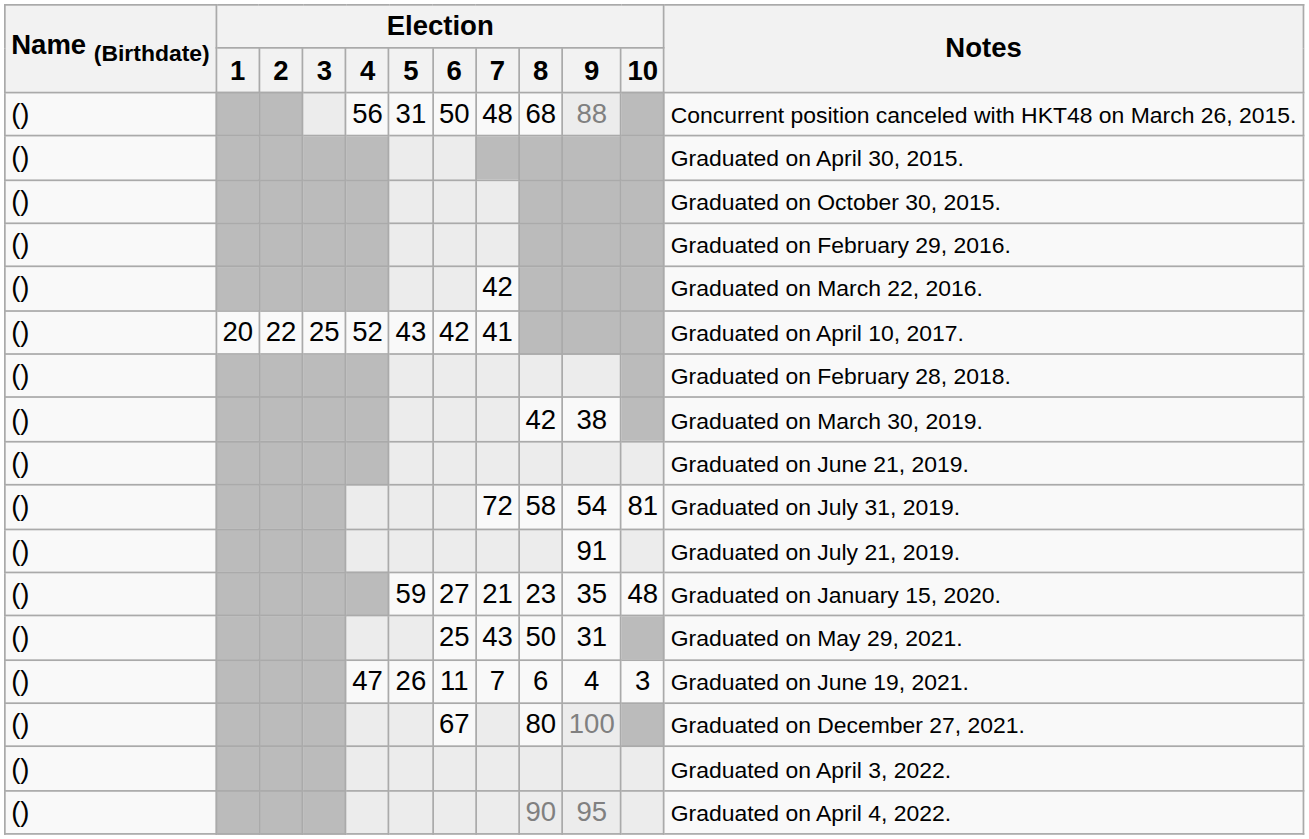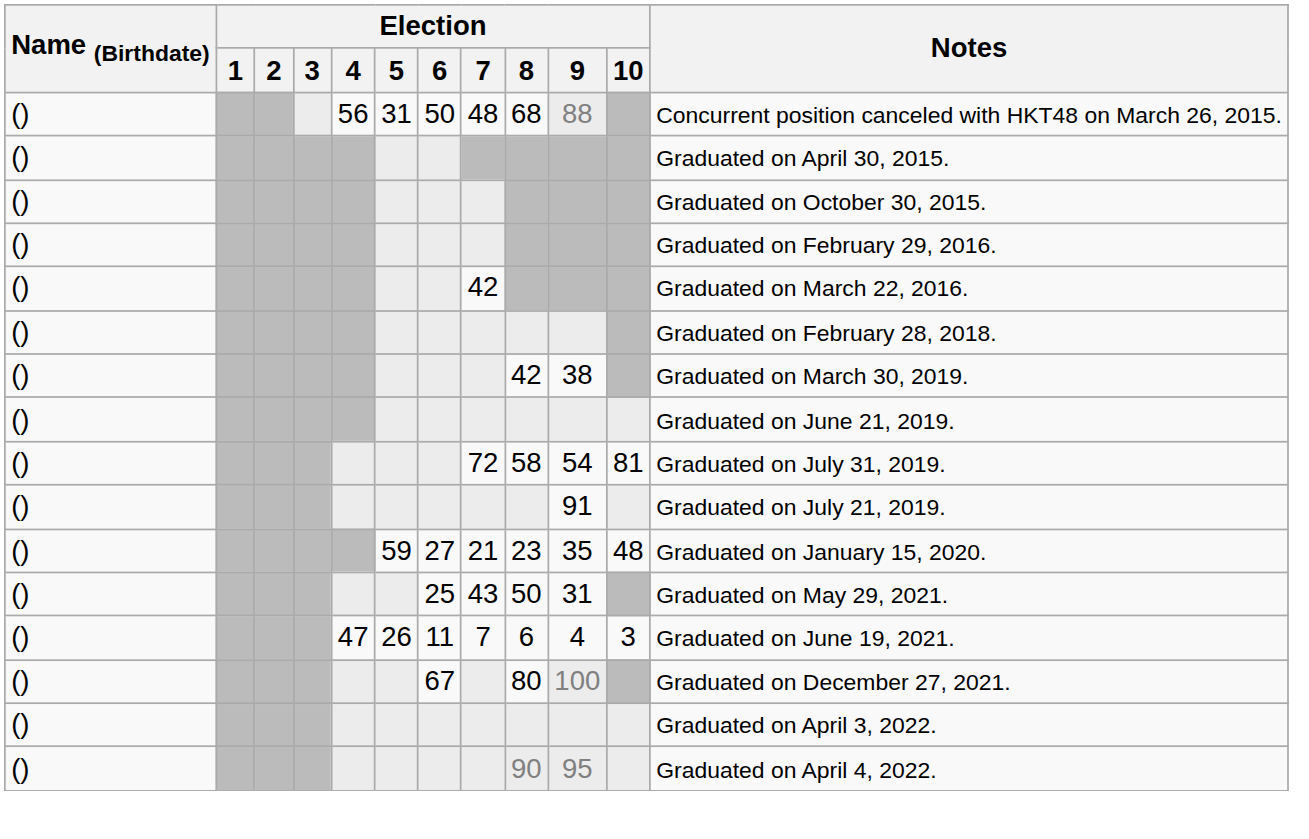 <table class="wikitable" style="text-align:center;">
 <tr>
 <th rowspan="2">Name <sub>(Birthdate)</sub></th>
 <th colspan="10">Election</th>
 <th rowspan="2">Notes</th>
 </tr>
 <tr>
 <th style="width:15px;">1</th>
 <th style="width:15px;">2</th>
 <th style="width:15px;">3</th>
 <th style="width:15px;">4</th>
 <th style="width:15px;">5</th>
 <th style="width:15px;">6</th>
 <th style="width:15px;">7</th>
 <th style="width:15px;">8</th>
 <th style="width:15px;">9</th>
 <th style="width:15px;">10</th>
 </tr>
 <tr>
 <td style="text-align:left;" data-sort-value="Kimoto, Kanon">  ()</td>
 <td style="background:#bbb;"> </td>
 <td style="background:#bbb;"> </td>
 <td style="background:#ececec; color:gray;"></td>
 <td>56</td>
 <td>31</td>
 <td>50</td>
 <td>48</td>
 <td>68</td>
 <td style="background:#ececec; color:gray;">88</td>
 <td style="background:#bbb;"> </td>
 <td style="text-align:left;"><small>Concurrent position canceled with HKT48 on March 26, 2015.</small></td>
 </tr>
 <tr>
 <td style="text-align:left;" data-sort-value="Kusaba, Manami">  ()</td>
 <td style="background:#bbb;"> </td>
 <td style="background:#bbb;"> </td>
 <td style="background:#bbb;"> </td>
 <td style="background:#bbb;"> </td>
 <td style="background:#ececec; color:gray;"></td>
 <td style="background:#ececec; color:gray;"></td>
 <td style="background:#bbb;"> </td>
 <td style="background:#bbb;"> </td>
 <td style="background:#bbb;"> </td>
 <td style="background:#bbb;"> </td>
 <td style="text-align:left;"><small>Graduated on April 30, 2015.</small></td>
 </tr>
 <tr>
 <td style="text-align:left;" data-sort-value="Goto, Izumi">  ()</td>
 <td style="background:#bbb;"> </td>
 <td style="background:#bbb;"> </td>
 <td style="background:#bbb;"> </td>
 <td style="background:#bbb;"> </td>
 <td style="background:#ececec; color:gray;"></td>
 <td style="background:#ececec; color:gray;"></td>
 <td style="background:#ececec; color:gray;"></td>
 <td style="background:#bbb;"> </td>
 <td style="background:#bbb;"> </td>
 <td style="background:#bbb;"> </td>
 <td style="text-align:left;"><small>Graduated on October 30, 2015.</small></td>
 </tr>
 <tr>
 <td style="text-align:left;" data-sort-value="Ito, Raira">  ()</td>
 <td style="background:#bbb;"> </td>
 <td style="background:#bbb;"> </td>
 <td style="background:#bbb;"> </td>
 <td style="background:#bbb;"> </td>
 <td style="background:#ececec; color:gray;"></td>
 <td style="background:#ececec; color:gray;"></td>
 <td style="background:#ececec; color:gray;"></td>
 <td style="background:#bbb;"> </td>
 <td style="background:#bbb;"> </td>
 <td style="background:#bbb;"> </td>
 <td style="text-align:left;"><small>Graduated on February 29, 2016.</small></td>
 </tr>
 <tr>
 <td style="text-align:left;" data-sort-value="Okada, Kanna">  ()</td>
 <td style="background:#bbb;"> </td>
 <td style="background:#bbb;"> </td>
 <td style="background:#bbb;"> </td>
 <td style="background:#bbb;"> </td>
 <td style="background:#ececec; color:gray;"></td>
 <td style="background:#ececec; color:gray;"></td>
 <td>42</td>
 <td style="background:#bbb;"> </td>
 <td style="background:#bbb;"> </td>
 <td style="background:#bbb;"> </td>
 <td style="text-align:left;"><small>Graduated on March 22, 2016.</small></td>
-</tr>
-<tr>
-<td style="text-align:left;" data-sort-value="Ōta, Aika">  ()</td>
-<td>20</td>
-<td>22</td>
-<td>25</td>
-<td>52</td>
-<td>43</td>
-<td>42</td>
-<td>41</td>
-<td style="background:#bbb;"> </td>
-<td style="background:#bbb;"> </td>
-<td style="background:#bbb;"> </td>
-<td style="text-align:left;"><small>Graduated on April 10, 2017.</small></td>
 </tr>
 <tr>
 <td style="text-align:left;" data-sort-value="Tanaka, Yuka">  ()</td>
 <td style="background:#bbb;"> </td>
 <td style="background:#bbb;"> </td>
 <td style="background:#bbb;"> </td>
 <td style="background:#bbb;"> </td>
 <td style="background:#ececec; color:gray;"></td>
 <td style="background:#ececec; color:gray;"></td>
 <td style="background:#ececec; color:gray;"></td>
 <td style="background:#ececec; color:gray;"></td>
 <td style="background:#ececec; color:gray;"></td>
 <td style="background:#bbb;"> </td>
 <td style="text-align:left;"><small>Graduated on February 28, 2018.</small></td>
 </tr>
 <tr>
 <td style="text-align:left;" data-sort-value="Tomiyoshi, Asuka">  ()</td>
 <td style="background:#bbb;"> </td>
 <td style="background:#bbb;"> </td>
 <td style="background:#bbb;"> </td>
 <td style="background:#bbb;"> </td>
 <td style="background:#ececec; color:gray;"></td>
 <td style="background:#ececec; color:gray;"></td>
 <td style="background:#ececec; color:gray;"></td>
 <td>42</td>
 <td>38</td>
 <td style="background:#bbb;"> </td>
 <td style="text-align:left;"><small>Graduated on March 30, 2019.</small></td>
 </tr>
 <tr>
 <td style="text-align:left;" data-sort-value="Iwahana, Shino">  ()</td>
 <td style="background:#bbb;"> </td>
 <td style="background:#bbb;"> </td>
 <td style="background:#bbb;"> </td>
 <td style="background:#bbb;"> </td>
 <td style="background:#ececec; color:gray;"></td>
 <td style="background:#ececec; color:gray;"></td>
 <td style="background:#ececec; color:gray;"></td>
 <td style="background:#ececec; color:gray;"></td>
 <td style="background:#ececec; color:gray;"></td>
 <td style="background:#ececec; color:gray;"></td>
 <td style="text-align:left;"><small>Graduated on June 21, 2019.</small></td>
 </tr>
 <tr>
 <td style="text-align:left;" data-sort-value="Ueki, Nao">  ()</td>
 <td style="background:#bbb;"> </td>
 <td style="background:#bbb;"> </td>
 <td style="background:#bbb;"> </td>
 <td style="background:#ececec; color:gray;"></td>
 <td style="background:#ececec; color:gray;"></td>
 <td style="background:#ececec; color:gray;"></td>
 <td>72</td>
 <td>58</td>
 <td>54</td>
 <td>81</td>
 <td style="text-align:left;"><small>Graduated on July 31, 2019.</small></td>
 </tr>
 <tr>
 <td style="text-align:left;" data-sort-value="Fukagawa, Maiko">  ()</td>
 <td style="background:#bbb;"> </td>
 <td style="background:#bbb;"> </td>
 <td style="background:#bbb;"> </td>
 <td style="background:#ececec; color:gray;"></td>
 <td style="background:#ececec; color:gray;"></td>
 <td style="background:#ececec; color:gray;"></td>
 <td style="background:#ececec; color:gray;"></td>
 <td style="background:#ececec; color:gray;"></td>
 <td>91</td>
 <td style="background:#ececec; color:gray;"></td>
 <td style="text-align:left;"><small>Graduated on July 21, 2019.</small></td>
 </tr>
 <tr>
 <td style="text-align:left;" data-sort-value="Tomonaga, Mio"> ()</td>
 <td style="background:#bbb;"> </td>
 <td style="background:#bbb;"> </td>
 <td style="background:#bbb;"> </td>
 <td style="background:#bbb;"> </td>
 <td>59</td>
 <td>27</td>
 <td>21</td>
 <td>23</td>
 <td>35</td>
 <td>48</td>
 <td style="text-align:left;"><small>Graduated on January 15, 2020.</small></td>
 </tr>
 <tr>
 <td style="text-align:left;" data-sort-value="Moriyasu, Madoka"> ()</td>
 <td style="background:#bbb;"> </td>
 <td style="background:#bbb;"> </td>
 <td style="background:#bbb;"> </td>
 <td style="background:#ececec; color:gray;"></td>
 <td style="background:#ececec; color:gray;"></td>
 <td>25</td>
 <td>43</td>
 <td>50</td>
 <td>31</td>
 <td style="background:#bbb;"> </td>
 <td style="text-align:left;"><small>Graduated on May 29, 2021.</small></td>
 </tr>
 <tr>
 <td style="text-align:left;" data-sort-value="Miyawaki, Sakura"> ()</td>
 <td style="background:#bbb;"> </td>
 <td style="background:#bbb;"> </td>
 <td style="background:#bbb;"> </td>
 <td>47</td>
 <td>26</td>
 <td>11</td>
 <td>7</td>
 <td>6</td>
 <td>4</td>
 <td>3</td>
 <td style="text-align:left;"><small>Graduated on June 19, 2021.</small></td>
 </tr>
 <tr>
 <td style="text-align:left;" data-sort-value="Murashige, Anna">  ()</td>
 <td style="background:#bbb;"> </td>
 <td style="background:#bbb;"> </td>
 <td style="background:#bbb;"> </td>
 <td style="background:#ececec; color:gray;"></td>
 <td style="background:#ececec; color:gray;"></td>
 <td>67</td>
 <td style="background:#ececec; color:gray;"></td>
 <td>80</td>
 <td style="background:#ececec; color:gray;">100</td>
 <td style="background:#bbb;"> </td>
 <td style="text-align:left;"><small>Graduated on December 27, 2021.</small></td>
 </tr>
 <tr>
 <td style="text-align:left;" data-sort-value="Kumazawa, Serina">  ()</td>
 <td style="background:#bbb;"> </td>
 <td style="background:#bbb;"> </td>
 <td style="background:#bbb;"> </td>
 <td style="background:#ececec; color:gray;"></td>
 <td style="background:#ececec; color:gray;"></td>
 <td style="background:#ececec; color:gray;"></td>
 <td style="background:#ececec; color:gray;"></td>
 <td style="background:#ececec; color:gray;"></td>
 <td style="background:#ececec; color:gray;"></td>
 <td style="background:#ececec; color:gray;"></td>
 <td style="text-align:left;"><small>Graduated on April 3, 2022.</small></td>
 </tr>
 <tr>
 <td style="text-align:left;" data-sort-value="Imada, Mina">  ()</td>
 <td style="background:#bbb;"> </td>
 <td style="background:#bbb;"> </td>
 <td style="background:#bbb;"> </td>
 <td style="background:#ececec; color:gray;"></td>
 <td style="background:#ececec; color:gray;"></td>
 <td style="background:#ececec; color:gray;"></td>
 <td style="background:#ececec; color:gray;"></td>
 <td style="background:#ececec; color:gray;">90</td>
 <td style="background:#ececec; color:gray;">95</td>
 <td style="background:#ececec; color:gray;"></td>
 <td style="text-align:left;"><small>Graduated on April 4, 2022.</small></td>
 </tr>
 </table>
